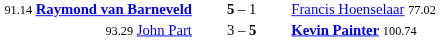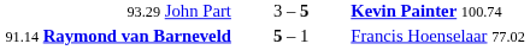 <table style="text-align:center">
 <tr>
 <th width=223></th>
 <th width=100></th>
 <th width=223></th>
 </tr>
 <tr>
+<td align=right><small>93.29</small> <a href='#'>John Part</a> </td>
+<td>3 – <strong>5</strong></td>
+<td align=left> <strong><a href='#'>Kevin Painter</a></strong> <small>100.74</small></td>
+</tr>
+<tr>
 <td align=right><small>91.14</small> <strong><a href='#'>Raymond van Barneveld</a></strong> </td>
 <td><strong>5</strong> – 1</td>
 <td align=left> <a href='#'>Francis Hoenselaar</a> <small>77.02</small></td>
 </tr>
-<tr>
-<td align=right><small>93.29</small> <a href='#'>John Part</a> </td>
-<td>3 – <strong>5</strong></td>
-<td align=left> <strong><a href='#'>Kevin Painter</a></strong> <small>100.74</small></td>
-</tr>
 </table>
